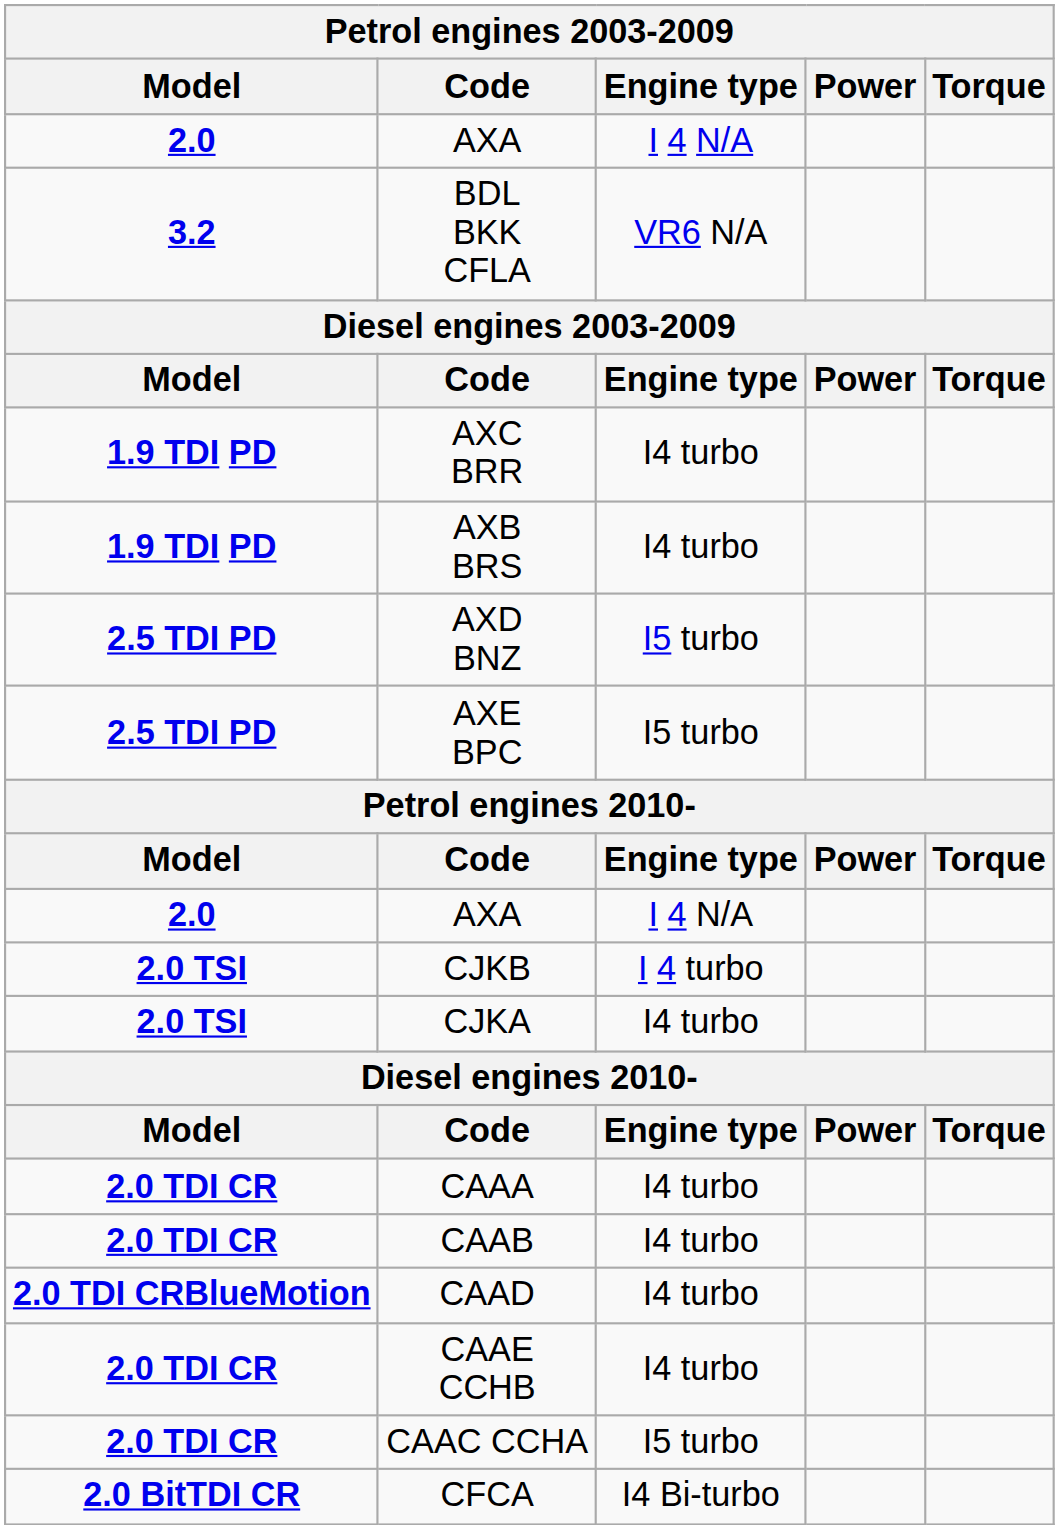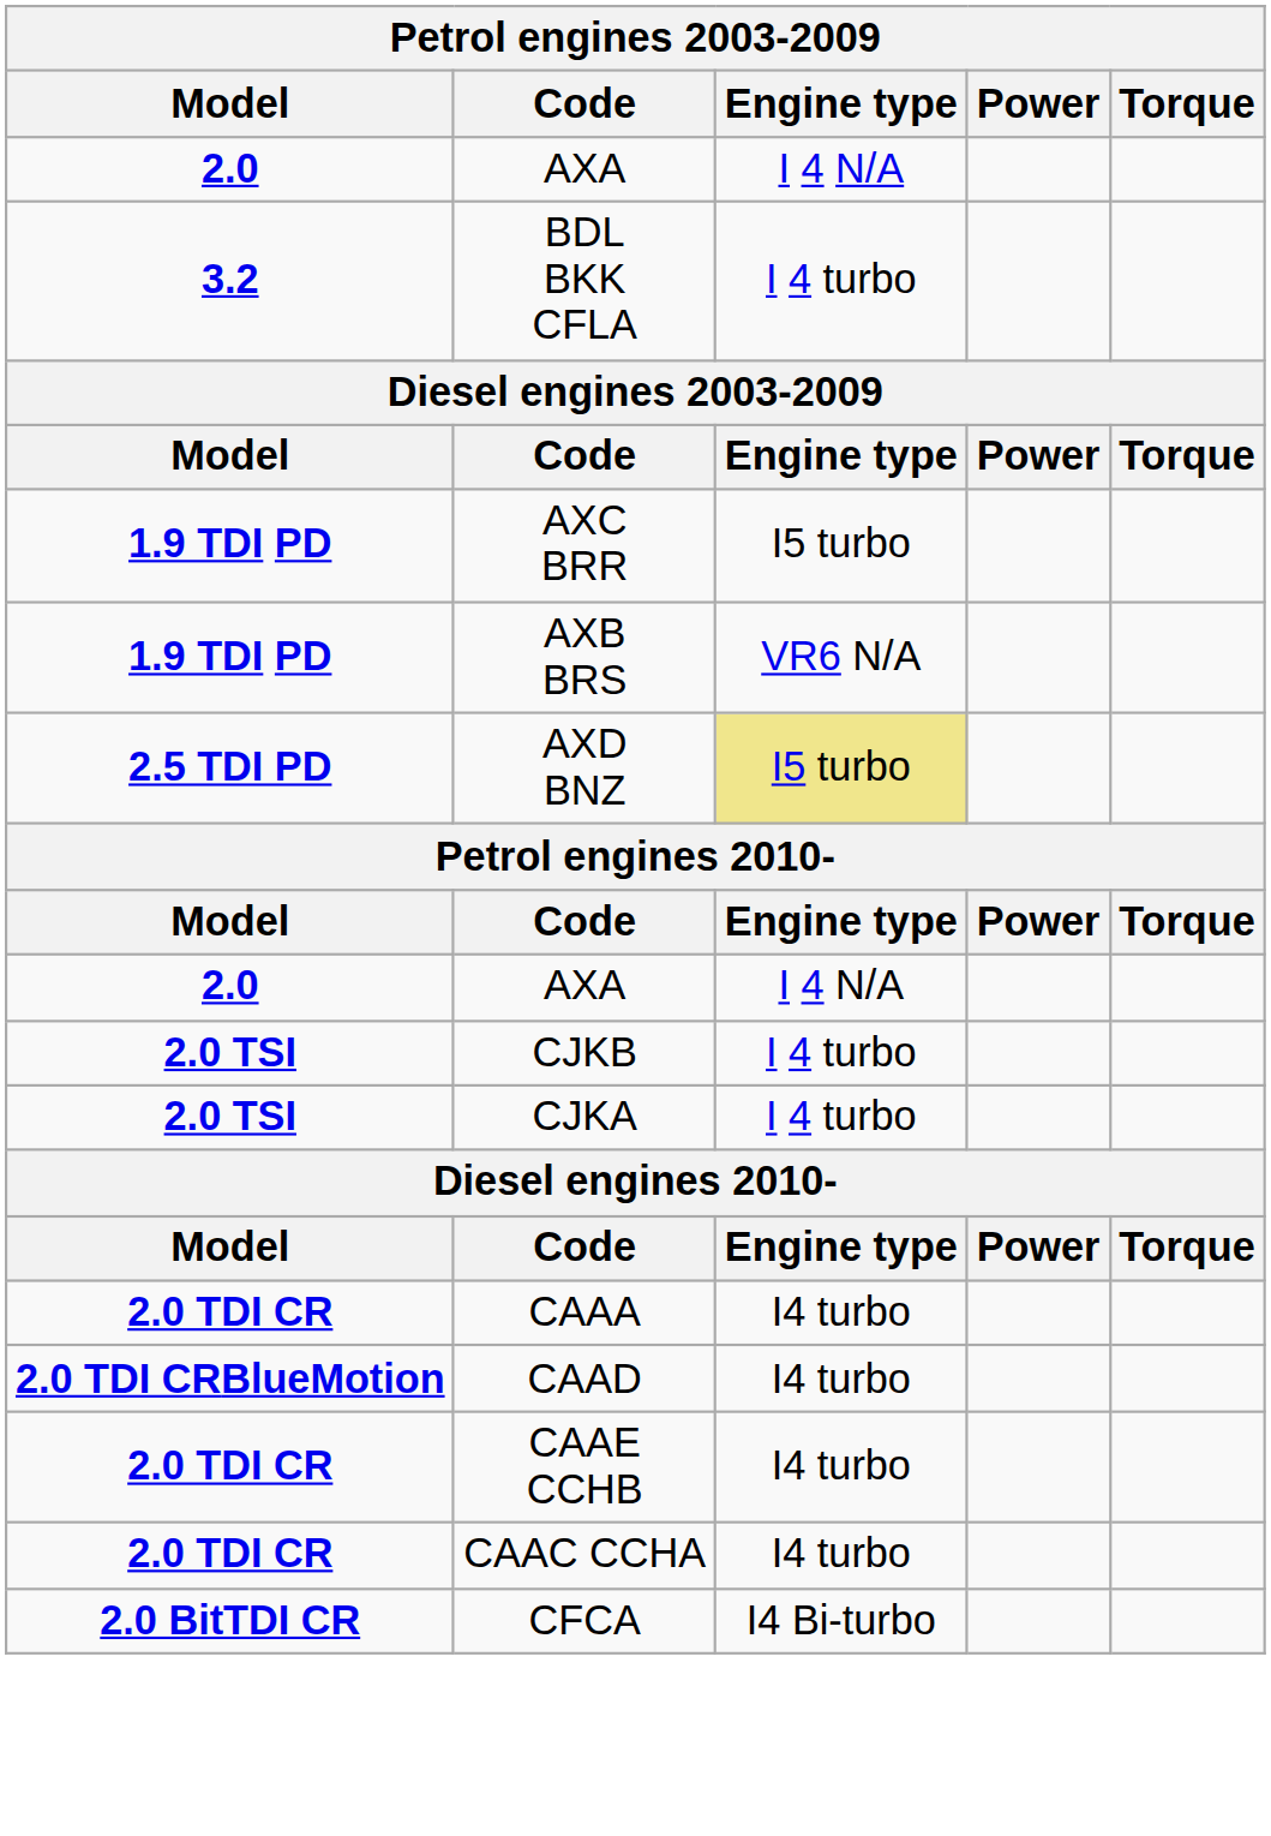 <table class="wikitable" style="text-align:center;">
 <tr>
 <th colspan="5">Petrol engines 2003-2009</th>
 </tr>
 <tr>
 <th>Model</th>
 <th>Code</th>
 <th>Engine type</th>
 <th>Power</th>
 <th>Torque</th>
 </tr>
 <tr>
 <td><strong><a href='#'>2.0</a></strong></td>
 <td>AXA</td>
 <td> <a href='#'>I</a> <a href='#'>4</a> <a href='#'>N/A</a></td>
 <td></td>
 <td></td>
 </tr>
 <tr>
 <td><strong><a href='#'>3.2</a></strong></td>
 <td>BDL<br>BKK<br>CFLA</td>
-<td> <a href='#'>VR6</a> N/A</td>
+<td> <a href='#'>I</a> <a href='#'>4</a> turbo</td>
 <td></td>
 <td></td>
 </tr>
 <tr>
 <th colspan="5">Diesel engines 2003-2009</th>
 </tr>
 <tr>
 <th>Model</th>
 <th>Code</th>
 <th>Engine type</th>
 <th>Power</th>
 <th>Torque</th>
 </tr>
 <tr>
 <td><strong><a href='#'>1.9 TDI</a> <a href='#'>PD</a></strong></td>
 <td>AXC<br>BRR</td>
-<td> I4 turbo</td>
+<td> I5 turbo</td>
 <td></td>
 <td></td>
 </tr>
 <tr>
 <td><strong><a href='#'>1.9 TDI</a> <a href='#'>PD</a></strong></td>
 <td>AXB<br>BRS</td>
-<td> I4 turbo</td>
+<td> <a href='#'>VR6</a> N/A</td>
 <td></td>
 <td></td>
 </tr>
 <tr>
 <td><strong><a href='#'>2.5 TDI PD</a></strong></td>
 <td>AXD<br>BNZ</td>
-<td> <a href='#'>I5</a> turbo</td>
-<td></td>
-<td></td>
-</tr>
-<tr>
-<td><strong><a href='#'>2.5 TDI PD</a></strong></td>
-<td>AXE<br>BPC</td>
-<td> I5 turbo</td>
+<td style="background: khaki;"> <a href='#'>I5</a> turbo</td>
 <td></td>
 <td></td>
 </tr>
 <tr>
 <th colspan="5">Petrol engines 2010-</th>
 </tr>
 <tr>
 <th>Model</th>
 <th>Code</th>
 <th>Engine type</th>
 <th>Power</th>
 <th>Torque</th>
 </tr>
 <tr>
 <td><strong><a href='#'>2.0</a></strong></td>
 <td>AXA</td>
 <td> <a href='#'>I</a> <a href='#'>4</a> N/A</td>
 <td></td>
 <td></td>
 </tr>
 <tr>
 <td><strong><a href='#'>2.0 TSI</a></strong></td>
 <td>CJKB</td>
 <td> <a href='#'>I</a> <a href='#'>4</a> turbo</td>
 <td></td>
 <td></td>
 </tr>
 <tr>
 <td><strong><a href='#'>2.0 TSI</a></strong></td>
 <td>CJKA</td>
-<td> I4 turbo</td>
+<td> <a href='#'>I</a> <a href='#'>4</a> turbo</td>
 <td></td>
 <td></td>
 </tr>
 <tr>
 <th colspan="5">Diesel engines 2010-</th>
 </tr>
 <tr>
 <th>Model</th>
 <th>Code</th>
 <th>Engine type</th>
 <th>Power</th>
 <th>Torque</th>
 </tr>
 <tr>
 <td><strong><a href='#'>2.0 TDI CR</a></strong></td>
 <td>CAAA</td>
 <td> I4 turbo</td>
 <td></td>
 <td></td>
 </tr>
 <tr>
-<td><strong><a href='#'>2.0 TDI CR</a></strong></td>
-<td>CAAB</td>
-<td> I4 turbo</td>
-<td></td>
-<td></td>
-</tr>
-<tr>
 <td><a href='#'><strong>2.0 TDI CR</strong></a><strong><a href='#'>BlueMotion</a></strong></td>
 <td>CAAD</td>
 <td> I4 turbo</td>
 <td></td>
 <td></td>
 </tr>
 <tr>
 <td><strong><a href='#'>2.0 TDI CR</a></strong></td>
 <td>CAAE<br>CCHB</td>
 <td> I4 turbo</td>
 <td></td>
 <td></td>
 </tr>
 <tr>
 <td><strong><a href='#'>2.0 TDI CR</a></strong></td>
 <td>CAAC CCHA</td>
-<td> I5 turbo</td>
+<td> I4 turbo</td>
 <td></td>
 <td></td>
 </tr>
 <tr>
 <td><strong><a href='#'>2.0 BitTDI CR</a></strong></td>
 <td>CFCA</td>
 <td> I4 Bi-turbo</td>
 <td></td>
 <td></td>
 </tr>
 </table>
